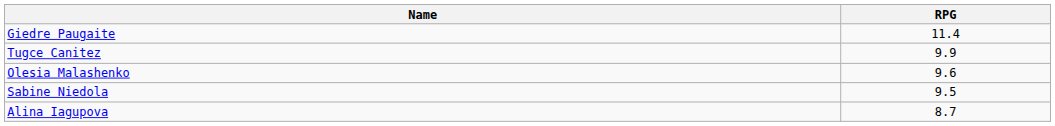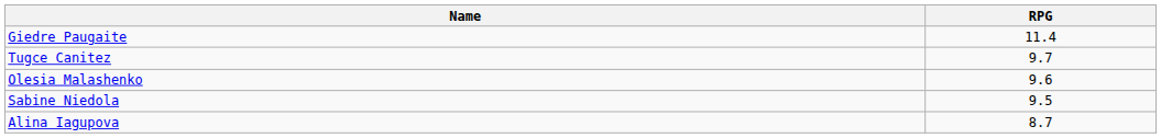 <table class=wikitable width="90%">
 <tr>
 <th width="80%">Name</th>
 <th width="20%">RPG</th>
 </tr>
 <tr>
 <td> <a href='#'>Giedre Paugaite</a></td>
 <td align=center>11.4</td>
 </tr>
 <tr>
 <td> <a href='#'>Tugce Canitez</a></td>
-<td align=center>9.9</td>
+<td align=center>9.7</td>
 </tr>
 <tr>
 <td><a href='#'>Olesia Malashenko</a></td>
 <td align=center>9.6</td>
 </tr>
 <tr>
 <td> <a href='#'>Sabine Niedola</a></td>
 <td align=center>9.5</td>
 </tr>
 <tr>
 <td> <a href='#'>Alina Iagupova</a></td>
 <td align=center>8.7</td>
 </tr>
 </table>
